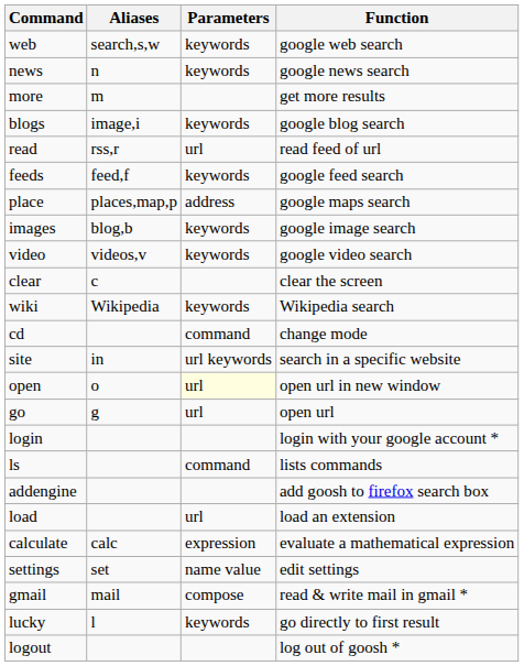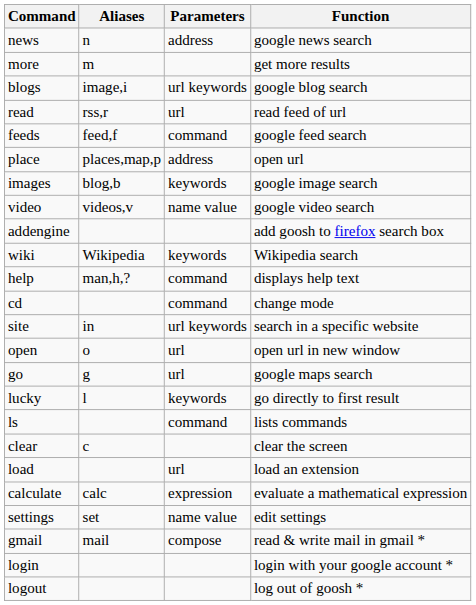 <table class="wikitable">
 <tr>
 <th align="center">Command</th>
 <th align="center">Aliases</th>
 <th align="center">Parameters</th>
 <th align="center">Function</th>
 </tr>
 <tr>
-<td>web</td>
-<td>search,s,w</td>
-<td>keywords</td>
-<td>google web search</td>
-</tr>
-<tr>
 <td>news</td>
 <td>n</td>
-<td>keywords</td>
+<td>address</td>
 <td>google news search</td>
 </tr>
 <tr>
 <td>more</td>
 <td>m</td>
 <td></td>
 <td>get more results</td>
 </tr>
 <tr>
 <td>blogs</td>
 <td>image,i</td>
-<td>keywords</td>
+<td>url keywords</td>
 <td>google blog search</td>
 </tr>
 <tr>
 <td>read</td>
 <td>rss,r</td>
 <td>url</td>
 <td>read feed of url</td>
 </tr>
 <tr>
 <td>feeds</td>
 <td>feed,f</td>
-<td>keywords</td>
+<td>command</td>
 <td>google feed search</td>
 </tr>
 <tr>
 <td>place</td>
 <td>places,map,p</td>
 <td>address</td>
-<td>google maps search</td>
+<td>open url</td>
 </tr>
 <tr>
 <td>images</td>
 <td>blog,b</td>
 <td>keywords</td>
 <td>google image search</td>
 </tr>
 <tr>
 <td>video</td>
 <td>videos,v</td>
-<td>keywords</td>
+<td>name value</td>
 <td>google video search</td>
 </tr>
 <tr>
-<td>clear</td>
-<td>c</td>
+<td>addengine</td>
 <td></td>
-<td>clear the screen</td>
+<td></td>
+<td>add goosh to <a href='#'>firefox</a> search box</td>
 </tr>
 <tr>
 <td>wiki</td>
 <td>Wikipedia</td>
 <td>keywords</td>
 <td>Wikipedia search</td>
+</tr>
+<tr>
+<td>help</td>
+<td>man,h,?</td>
+<td>command</td>
+<td>displays help text</td>
 </tr>
 <tr>
 <td>cd</td>
 <td></td>
 <td>command</td>
 <td>change mode</td>
 </tr>
 <tr>
 <td>site</td>
 <td>in</td>
 <td>url keywords</td>
 <td>search in a specific website</td>
 </tr>
 <tr>
 <td>open</td>
 <td>o</td>
-<td style="background: lightyellow;">url</td>
+<td>url</td>
 <td>open url in new window</td>
 </tr>
 <tr>
 <td>go</td>
 <td>g</td>
 <td>url</td>
-<td>open url</td>
+<td>google maps search</td>
 </tr>
 <tr>
-<td>login</td>
-<td></td>
-<td></td>
-<td>login with your google account *</td>
+<td>lucky</td>
+<td>l</td>
+<td>keywords</td>
+<td>go directly to first result</td>
 </tr>
 <tr>
 <td>ls</td>
 <td></td>
 <td>command</td>
 <td>lists commands</td>
 </tr>
 <tr>
-<td>addengine</td>
+<td>clear</td>
+<td>c</td>
 <td></td>
-<td></td>
-<td>add goosh to <a href='#'>firefox</a> search box</td>
+<td>clear the screen</td>
 </tr>
 <tr>
 <td>load</td>
 <td></td>
 <td>url</td>
 <td>load an extension</td>
 </tr>
 <tr>
 <td>calculate</td>
 <td>calc</td>
 <td>expression</td>
 <td>evaluate a mathematical expression</td>
 </tr>
 <tr>
 <td>settings</td>
 <td>set</td>
 <td>name value</td>
 <td>edit settings</td>
 </tr>
 <tr>
 <td>gmail</td>
 <td>mail</td>
 <td>compose</td>
 <td>read & write mail in gmail *</td>
 </tr>
 <tr>
-<td>lucky</td>
-<td>l</td>
-<td>keywords</td>
-<td>go directly to first result</td>
+<td>login</td>
+<td></td>
+<td></td>
+<td>login with your google account *</td>
 </tr>
 <tr>
 <td>logout</td>
 <td></td>
 <td></td>
 <td>log out of goosh *</td>
 </tr>
 </table>
